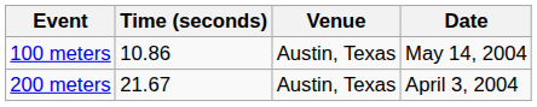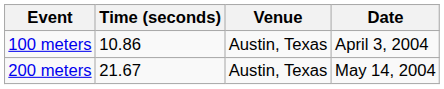 <table class="wikitable">
 <tr>
 <th>Event</th>
 <th>Time (seconds)</th>
 <th>Venue</th>
 <th>Date</th>
 </tr>
 <tr>
 <td><a href='#'>100 meters</a></td>
 <td>10.86</td>
 <td>Austin, Texas</td>
-<td>May 14, 2004</td>
+<td>April 3, 2004</td>
 </tr>
 <tr>
 <td><a href='#'>200 meters</a></td>
 <td>21.67</td>
 <td>Austin, Texas</td>
-<td>April 3, 2004</td>
+<td>May 14, 2004</td>
 </tr>
 </table>
